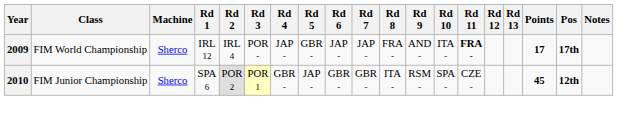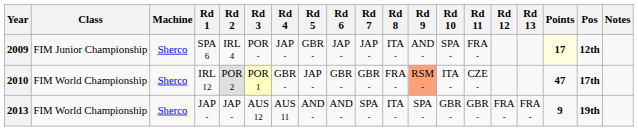 <table class="wikitable" style="font-size: 85%; text-align:center">
 <tr valign="top">
 <th valign="middle">Year</th>
 <th valign="middle">Class</th>
 <th valign="middle">Machine</th>
 <th>Rd<br>1</th>
 <th>Rd<br>2</th>
 <th>Rd<br>3</th>
 <th>Rd<br>4</th>
 <th>Rd<br>5</th>
 <th>Rd<br>6</th>
 <th>Rd<br>7</th>
 <th>Rd<br>8</th>
 <th>Rd<br>9</th>
 <th>Rd<br>10</th>
 <th>Rd<br>11</th>
 <th>Rd<br>12</th>
 <th>Rd<br>13</th>
 <th valign="middle">Points</th>
 <th valign="middle">Pos</th>
 <th valign="middle">Notes</th>
 </tr>
 <tr>
 <th>2009</th>
-<td align="left">FIM World Championship</td>
+<td align="left">FIM Junior Championship</td>
 <td><a href='#'>Sherco</a></td>
-<td>IRL<br><small>12</small></td>
+<td>SPA<br><small>6</small></td>
 <td>IRL<br><small>4</small></td>
 <td>POR<br><small>-</small></td>
 <td>JAP<br><small>-</small></td>
 <td>GBR<br><small>-</small></td>
 <td>JAP<br><small>-</small></td>
 <td>JAP<br><small>-</small></td>
+<td>ITA<br><small>-</small></td>
+<td>AND<br><small>-</small></td>
+<td>SPA<br><small>-</small></td>
 <td>FRA<br><small>-</small></td>
-<td>AND<br><small>-</small></td>
-<td>ITA<br><small>-</small></td>
-<td><strong>FRA<br><small>-</small></strong></td>
 <td></td>
 <td></td>
-<td><strong>17</strong></td>
-<td><strong> 17th</strong></td>
+<td style="background: lightyellow;"><strong>17</strong></td>
+<td><strong>12th</strong></td>
 <td></td>
 </tr>
 <tr>
 <th>2010</th>
-<td align="left">FIM Junior Championship</td>
+<td align="left">FIM World Championship</td>
 <td><a href='#'>Sherco</a></td>
-<td>SPA<br><small>6</small></td>
+<td>IRL<br><small>12</small></td>
 <td style="background:#DFDFDF;">POR<br><small>2</small></td>
 <td style="background:#ffffbf;">POR<br><small>1</small></td>
 <td>GBR<br><small>-</small></td>
 <td>JAP<br><small>-</small></td>
 <td>GBR<br><small>-</small></td>
 <td>GBR<br><small>-</small></td>
+<td>FRA<br><small>-</small></td>
+<td style="background: lightsalmon;">RSM<br><small>-</small></td>
 <td>ITA<br><small>-</small></td>
-<td>RSM<br><small>-</small></td>
-<td>SPA<br><small>-</small></td>
 <td>CZE<br><small>-</small></td>
 <td></td>
 <td></td>
-<td><strong>45</strong></td>
-<td><strong>12th</strong></td>
+<td><strong>47</strong></td>
+<td><strong> 17th</strong></td>
+<td></td>
+</tr>
+<tr>
+<th>2013</th>
+<td align="left">FIM World Championship</td>
+<td><a href='#'>Sherco</a></td>
+<td>JAP<br><small>-</small></td>
+<td>JAP<br><small>-</small></td>
+<td>AUS<br><small>12</small></td>
+<td>AUS<br><small>11</small></td>
+<td>AND<br><small>-</small></td>
+<td>AND<br><small>-</small></td>
+<td>SPA<br><small>-</small></td>
+<td>ITA<br><small>-</small></td>
+<td>SPA<br><small>-</small></td>
+<td>GBR<br><small>-</small></td>
+<td>GBR<br><small>-</small></td>
+<td>FRA<br><small>-</small></td>
+<td>FRA<br><small>-</small></td>
+<td><strong>9</strong></td>
+<td><strong>19th</strong></td>
 <td></td>
 </tr>
 </table>
